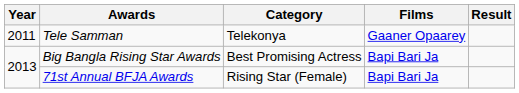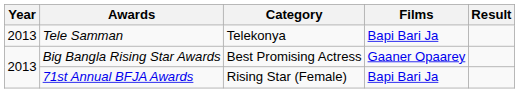 <table class="wikitable">
 <tr>
 <th>Year</th>
 <th>Awards</th>
 <th>Category</th>
 <th>Films</th>
 <th>Result</th>
 </tr>
 <tr>
-<td>2011</td>
+<td>2013</td>
 <td><em>Tele Samman</em></td>
 <td>Telekonya</td>
-<td><a href='#'>Gaaner Opaarey</a></td>
+<td><a href='#'>Bapi Bari Ja</a></td>
 <td></td>
 </tr>
 <tr>
 <td rowspan="2">2013</td>
 <td><em>Big Bangla Rising Star Awards</em></td>
 <td>Best Promising Actress</td>
-<td><a href='#'>Bapi Bari Ja</a></td>
+<td><a href='#'>Gaaner Opaarey</a></td>
 <td></td>
 </tr>
 <tr>
 <td><em><a href='#'>71st Annual BFJA Awards</a></em></td>
 <td>Rising Star (Female)</td>
 <td><a href='#'>Bapi Bari Ja</a></td>
 <td></td>
 </tr>
 </table>
